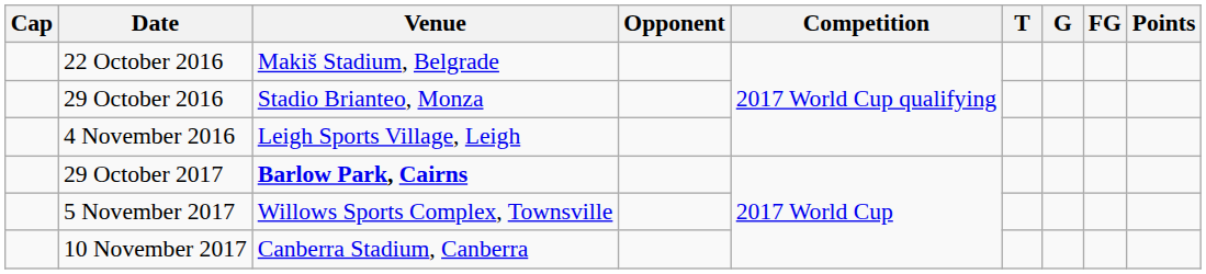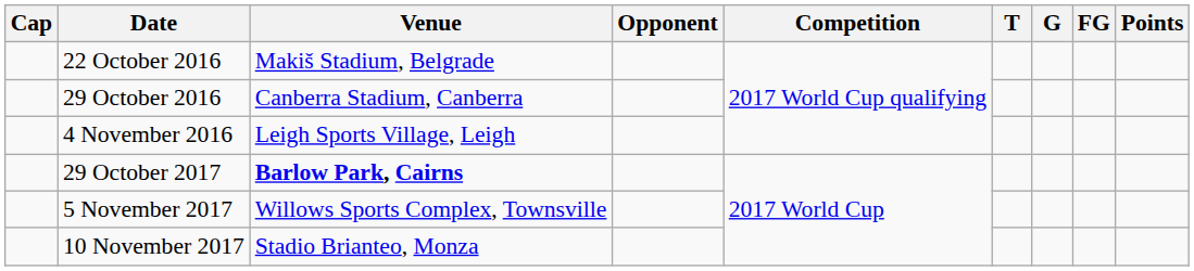 <table class="wikitable">
 <tr>
 <th>Cap</th>
 <th>Date</th>
 <th>Venue</th>
 <th>Opponent</th>
 <th>Competition</th>
 <th width=20px>T</th>
 <th width=20px>G</th>
 <th width=20px>FG</th>
 <th>Points</th>
 </tr>
 <tr>
 <td></td>
 <td>22 October 2016</td>
 <td><a href='#'>Makiš Stadium</a>, <a href='#'>Belgrade</a></td>
 <td></td>
 <td rowspan=3><a href='#'>2017 World Cup qualifying</a></td>
 <td></td>
 <td></td>
 <td></td>
 <td></td>
 </tr>
 <tr>
 <td></td>
 <td>29 October 2016</td>
-<td><a href='#'>Stadio Brianteo</a>, <a href='#'>Monza</a></td>
+<td><a href='#'>Canberra Stadium</a>, <a href='#'>Canberra</a></td>
 <td></td>
 <td></td>
 <td></td>
 <td></td>
 <td></td>
 </tr>
 <tr>
 <td></td>
 <td>4 November 2016</td>
 <td><a href='#'>Leigh Sports Village</a>, <a href='#'>Leigh</a></td>
 <td></td>
 <td></td>
 <td></td>
 <td></td>
 <td></td>
 </tr>
 <tr>
 <td></td>
 <td>29 October 2017</td>
 <td><strong><a href='#'>Barlow Park</a>, <a href='#'>Cairns</a></strong></td>
 <td></td>
 <td rowspan=3><a href='#'>2017 World Cup</a></td>
 <td></td>
 <td></td>
 <td></td>
 <td></td>
 </tr>
 <tr>
 <td></td>
 <td>5 November 2017</td>
 <td><a href='#'>Willows Sports Complex</a>, <a href='#'>Townsville</a></td>
 <td></td>
 <td></td>
 <td></td>
 <td></td>
 <td></td>
 </tr>
 <tr>
 <td></td>
 <td>10 November 2017</td>
-<td><a href='#'>Canberra Stadium</a>, <a href='#'>Canberra</a></td>
+<td><a href='#'>Stadio Brianteo</a>, <a href='#'>Monza</a></td>
 <td></td>
 <td></td>
 <td></td>
 <td></td>
 <td></td>
 </tr>
 </table>
